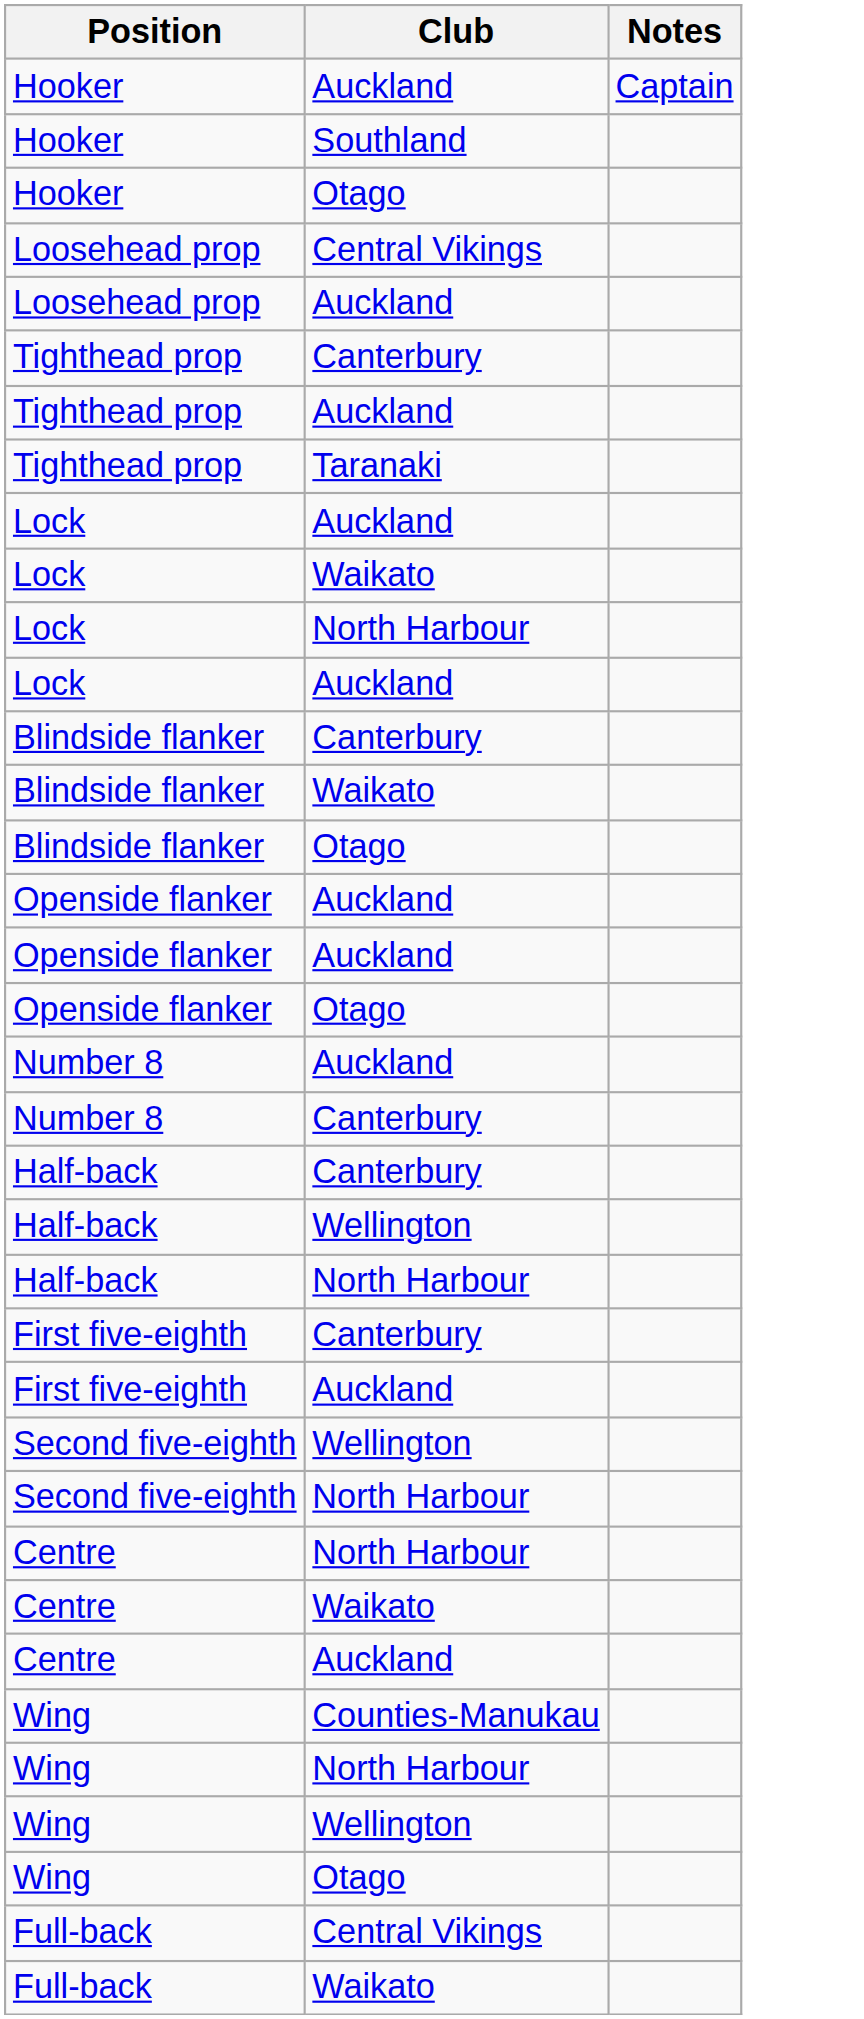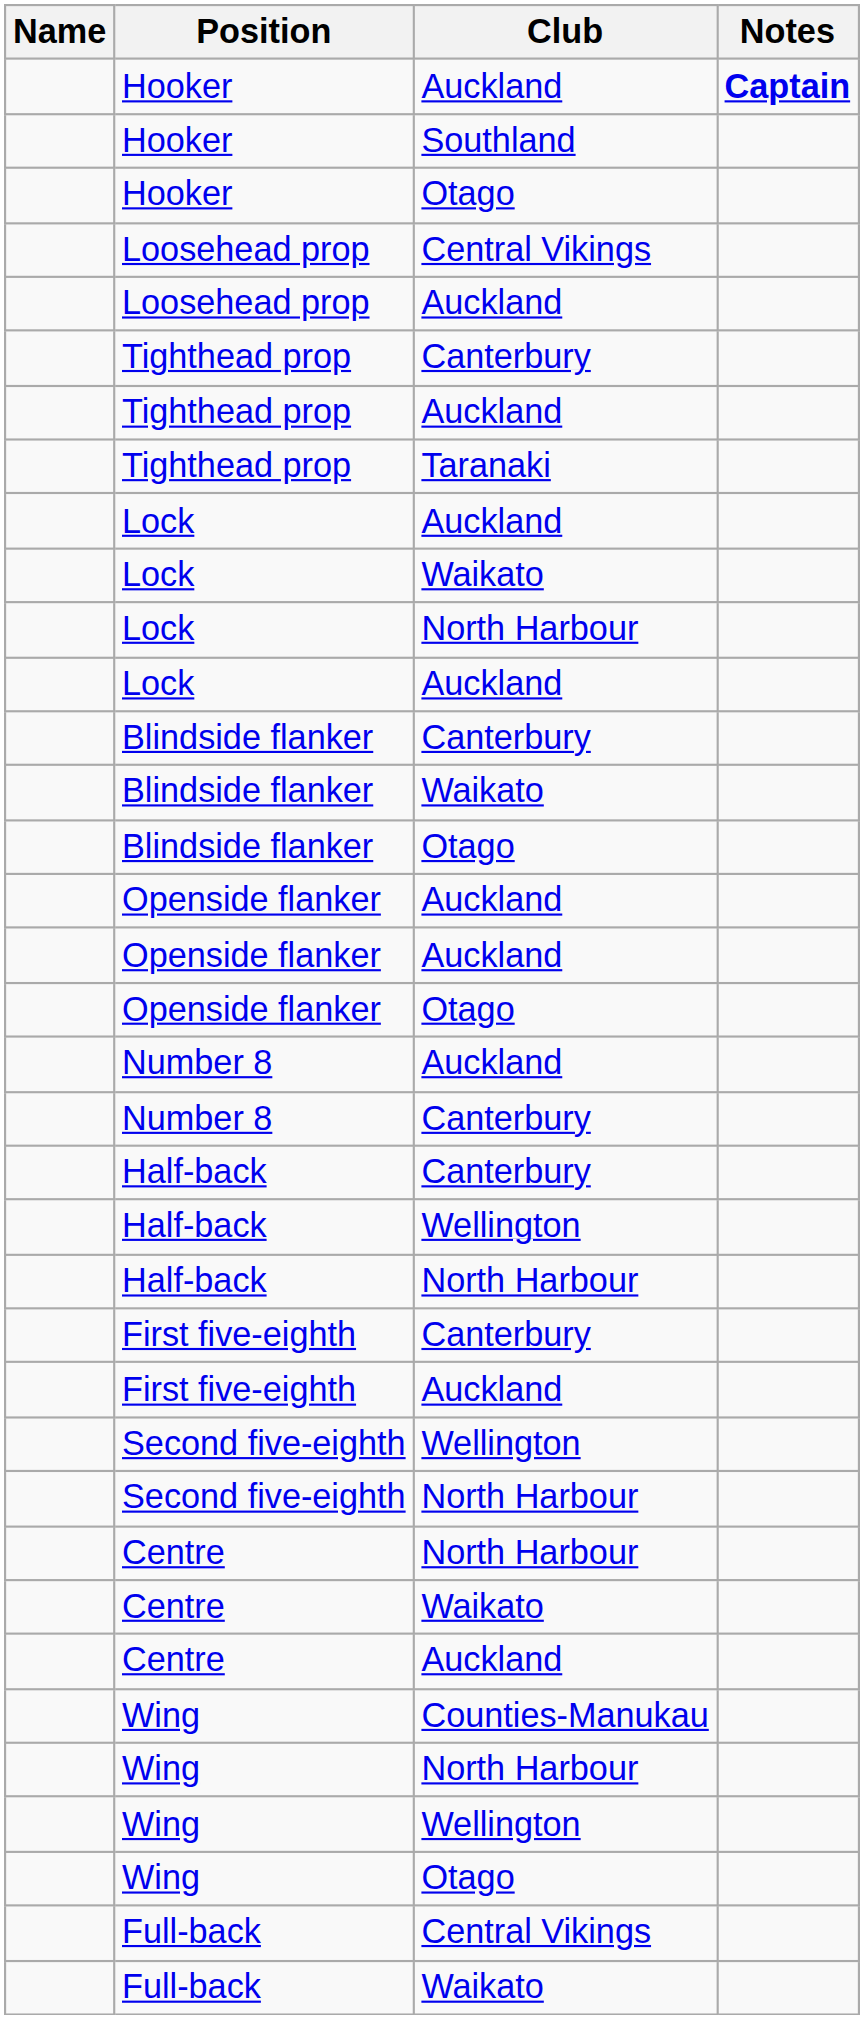 <table class="wikitable sortable">
 <tr>
+<th>Name</th>
 <th>Position</th>
 <th>Club</th>
 <th class="unsortable">Notes</th>
 </tr>
 <tr>
+<td></td>
 <td><a href='#'>Hooker</a></td>
 <td><a href='#'>Auckland</a></td>
-<td><a href='#'>Captain</a></td>
+<td><strong><a href='#'>Captain</a></strong></td>
 </tr>
 <tr>
+<td></td>
 <td><a href='#'>Hooker</a></td>
 <td><a href='#'>Southland</a></td>
 <td></td>
 </tr>
 <tr>
+<td></td>
 <td><a href='#'>Hooker</a></td>
 <td><a href='#'>Otago</a></td>
 <td></td>
 </tr>
 <tr>
+<td></td>
 <td><a href='#'>Loosehead prop</a></td>
 <td><a href='#'>Central Vikings</a></td>
 <td></td>
 </tr>
 <tr>
+<td></td>
 <td><a href='#'>Loosehead prop</a></td>
 <td><a href='#'>Auckland</a></td>
 <td></td>
 </tr>
 <tr>
+<td></td>
 <td><a href='#'>Tighthead prop</a></td>
 <td><a href='#'>Canterbury</a></td>
 <td></td>
 </tr>
 <tr>
+<td></td>
 <td><a href='#'>Tighthead prop</a></td>
 <td><a href='#'>Auckland</a></td>
 <td></td>
 </tr>
 <tr>
+<td></td>
 <td><a href='#'>Tighthead prop</a></td>
 <td><a href='#'>Taranaki</a></td>
 <td></td>
 </tr>
 <tr>
+<td></td>
 <td><a href='#'>Lock</a></td>
 <td><a href='#'>Auckland</a></td>
 <td></td>
 </tr>
 <tr>
+<td></td>
 <td><a href='#'>Lock</a></td>
 <td><a href='#'>Waikato</a></td>
 <td></td>
 </tr>
 <tr>
+<td></td>
 <td><a href='#'>Lock</a></td>
 <td><a href='#'>North Harbour</a></td>
 <td></td>
 </tr>
 <tr>
+<td></td>
 <td><a href='#'>Lock</a></td>
 <td><a href='#'>Auckland</a></td>
 <td></td>
 </tr>
 <tr>
+<td></td>
 <td><a href='#'>Blindside flanker</a></td>
 <td><a href='#'>Canterbury</a></td>
 <td></td>
 </tr>
 <tr>
+<td></td>
 <td><a href='#'>Blindside flanker</a></td>
 <td><a href='#'>Waikato</a></td>
 <td></td>
 </tr>
 <tr>
+<td></td>
 <td><a href='#'>Blindside flanker</a></td>
 <td><a href='#'>Otago</a></td>
 <td></td>
 </tr>
 <tr>
+<td></td>
 <td><a href='#'>Openside flanker</a></td>
 <td><a href='#'>Auckland</a></td>
 <td></td>
 </tr>
 <tr>
+<td></td>
 <td><a href='#'>Openside flanker</a></td>
 <td><a href='#'>Auckland</a></td>
 <td></td>
 </tr>
 <tr>
+<td></td>
 <td><a href='#'>Openside flanker</a></td>
 <td><a href='#'>Otago</a></td>
 <td></td>
 </tr>
 <tr>
+<td></td>
 <td><a href='#'>Number 8</a></td>
 <td><a href='#'>Auckland</a></td>
 <td></td>
 </tr>
 <tr>
+<td></td>
 <td><a href='#'>Number 8</a></td>
 <td><a href='#'>Canterbury</a></td>
 <td></td>
 </tr>
 <tr>
+<td></td>
 <td><a href='#'>Half-back</a></td>
 <td><a href='#'>Canterbury</a></td>
 <td></td>
 </tr>
 <tr>
+<td></td>
 <td><a href='#'>Half-back</a></td>
 <td><a href='#'>Wellington</a></td>
 <td></td>
 </tr>
 <tr>
+<td></td>
 <td><a href='#'>Half-back</a></td>
 <td><a href='#'>North Harbour</a></td>
 <td></td>
 </tr>
 <tr>
+<td></td>
 <td><a href='#'>First five-eighth</a></td>
 <td><a href='#'>Canterbury</a></td>
 <td></td>
 </tr>
 <tr>
+<td></td>
 <td><a href='#'>First five-eighth</a></td>
 <td><a href='#'>Auckland</a></td>
 <td></td>
 </tr>
 <tr>
+<td></td>
 <td><a href='#'>Second five-eighth</a></td>
 <td><a href='#'>Wellington</a></td>
 <td></td>
 </tr>
 <tr>
+<td></td>
 <td><a href='#'>Second five-eighth</a></td>
 <td><a href='#'>North Harbour</a></td>
 <td></td>
 </tr>
 <tr>
+<td></td>
 <td><a href='#'>Centre</a></td>
 <td><a href='#'>North Harbour</a></td>
 <td></td>
 </tr>
 <tr>
+<td></td>
 <td><a href='#'>Centre</a></td>
 <td><a href='#'>Waikato</a></td>
 <td></td>
 </tr>
 <tr>
+<td></td>
 <td><a href='#'>Centre</a></td>
 <td><a href='#'>Auckland</a></td>
 <td></td>
 </tr>
 <tr>
+<td></td>
 <td><a href='#'>Wing</a></td>
 <td><a href='#'>Counties-Manukau</a></td>
 <td></td>
 </tr>
 <tr>
+<td></td>
 <td><a href='#'>Wing</a></td>
 <td><a href='#'>North Harbour</a></td>
 <td></td>
 </tr>
 <tr>
+<td></td>
 <td><a href='#'>Wing</a></td>
 <td><a href='#'>Wellington</a></td>
 <td></td>
 </tr>
 <tr>
+<td></td>
 <td><a href='#'>Wing</a></td>
 <td><a href='#'>Otago</a></td>
 <td></td>
 </tr>
 <tr>
+<td></td>
 <td><a href='#'>Full-back</a></td>
 <td><a href='#'>Central Vikings</a></td>
 <td></td>
 </tr>
 <tr>
+<td></td>
 <td><a href='#'>Full-back</a></td>
 <td><a href='#'>Waikato</a></td>
 <td></td>
 </tr>
 </table>
